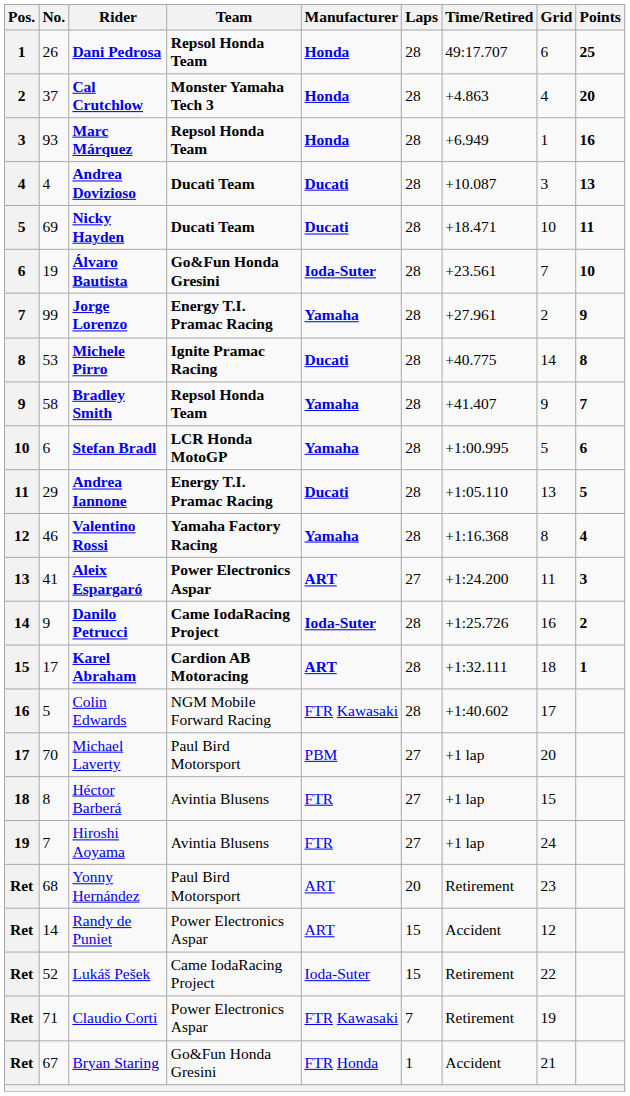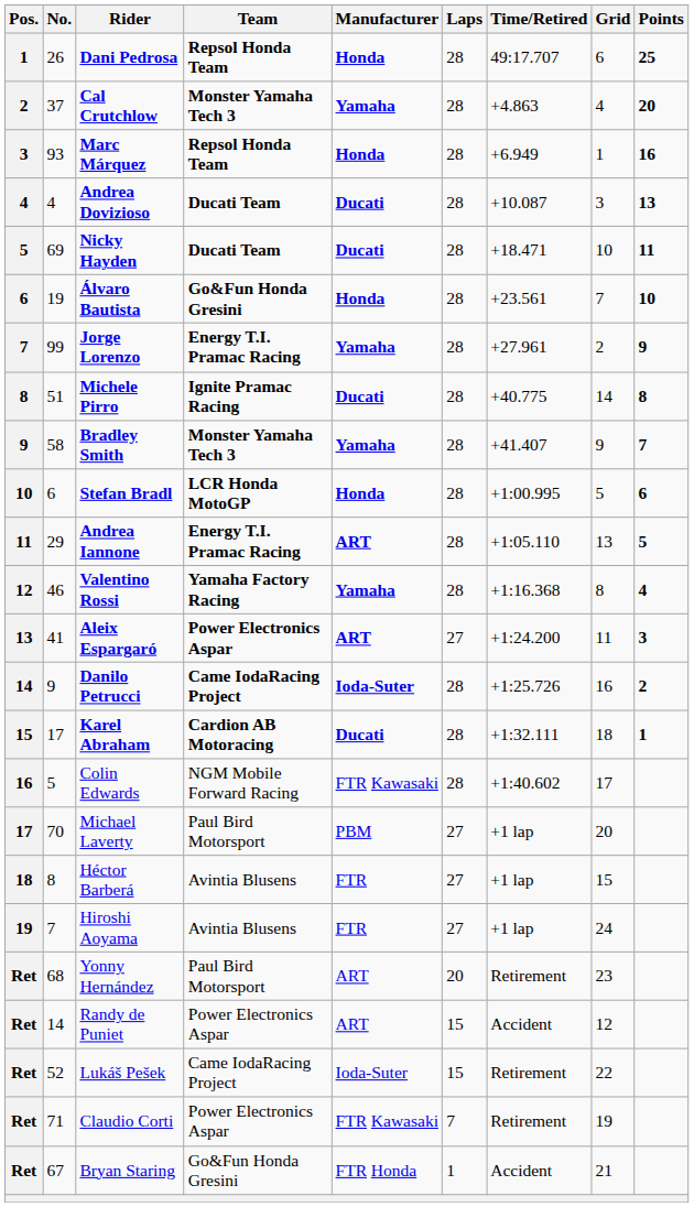 <table class="wikitable" style="font-size: 95%;">
 <tr>
 <th>Pos.</th>
 <th>No.</th>
 <th>Rider</th>
 <th>Team</th>
 <th>Manufacturer</th>
 <th>Laps</th>
 <th>Time/Retired</th>
 <th>Grid</th>
 <th>Points</th>
 </tr>
 <tr>
 <th>1</th>
 <td>26</td>
 <td> <strong><a href='#'>Dani Pedrosa</a></strong></td>
 <td><strong>Repsol Honda Team</strong></td>
 <td><strong><a href='#'>Honda</a></strong></td>
 <td>28</td>
 <td>49:17.707</td>
 <td>6</td>
 <td><strong>25</strong></td>
 </tr>
 <tr>
 <th>2</th>
 <td>37</td>
 <td> <strong><a href='#'>Cal Crutchlow</a></strong></td>
 <td><strong>Monster Yamaha Tech 3</strong></td>
-<td><strong><a href='#'>Honda</a></strong></td>
+<td><strong><a href='#'>Yamaha</a></strong></td>
 <td>28</td>
 <td>+4.863</td>
 <td>4</td>
 <td><strong>20</strong></td>
 </tr>
 <tr>
 <th>3</th>
 <td>93</td>
 <td> <strong><a href='#'>Marc Márquez</a></strong></td>
 <td><strong>Repsol Honda Team</strong></td>
 <td><strong><a href='#'>Honda</a></strong></td>
 <td>28</td>
 <td>+6.949</td>
 <td>1</td>
 <td><strong>16</strong></td>
 </tr>
 <tr>
 <th>4</th>
 <td>4</td>
 <td> <strong><a href='#'>Andrea Dovizioso</a></strong></td>
 <td><strong>Ducati Team</strong></td>
 <td><strong><a href='#'>Ducati</a></strong></td>
 <td>28</td>
 <td>+10.087</td>
 <td>3</td>
 <td><strong>13</strong></td>
 </tr>
 <tr>
 <th>5</th>
 <td>69</td>
 <td> <strong><a href='#'>Nicky Hayden</a></strong></td>
 <td><strong>Ducati Team</strong></td>
 <td><strong><a href='#'>Ducati</a></strong></td>
 <td>28</td>
 <td>+18.471</td>
 <td>10</td>
 <td><strong>11</strong></td>
 </tr>
 <tr>
 <th>6</th>
 <td>19</td>
 <td> <strong><a href='#'>Álvaro Bautista</a></strong></td>
 <td><strong>Go&Fun Honda Gresini</strong></td>
-<td><strong><a href='#'>Ioda-Suter</a></strong></td>
+<td><strong><a href='#'>Honda</a></strong></td>
 <td>28</td>
 <td>+23.561</td>
 <td>7</td>
 <td><strong>10</strong></td>
 </tr>
 <tr>
 <th>7</th>
 <td>99</td>
 <td> <strong><a href='#'>Jorge Lorenzo</a></strong></td>
 <td><strong>Energy T.I. Pramac Racing</strong></td>
 <td><strong><a href='#'>Yamaha</a></strong></td>
 <td>28</td>
 <td>+27.961</td>
 <td>2</td>
 <td><strong>9</strong></td>
 </tr>
 <tr>
 <th>8</th>
-<td>53</td>
+<td>51</td>
 <td> <strong><a href='#'>Michele Pirro</a></strong></td>
 <td><strong>Ignite Pramac Racing</strong></td>
 <td><strong><a href='#'>Ducati</a></strong></td>
 <td>28</td>
 <td>+40.775</td>
 <td>14</td>
 <td><strong>8</strong></td>
 </tr>
 <tr>
 <th>9</th>
 <td>58</td>
 <td> <strong><a href='#'>Bradley Smith</a></strong></td>
-<td><strong>Repsol Honda Team</strong></td>
+<td><strong>Monster Yamaha Tech 3</strong></td>
 <td><strong><a href='#'>Yamaha</a></strong></td>
 <td>28</td>
 <td>+41.407</td>
 <td>9</td>
 <td><strong>7</strong></td>
 </tr>
 <tr>
 <th>10</th>
 <td>6</td>
 <td> <strong><a href='#'>Stefan Bradl</a></strong></td>
 <td><strong>LCR Honda MotoGP</strong></td>
-<td><strong><a href='#'>Yamaha</a></strong></td>
+<td><strong><a href='#'>Honda</a></strong></td>
 <td>28</td>
 <td>+1:00.995</td>
 <td>5</td>
 <td><strong>6</strong></td>
 </tr>
 <tr>
 <th>11</th>
 <td>29</td>
 <td> <strong><a href='#'>Andrea Iannone</a></strong></td>
 <td><strong>Energy T.I. Pramac Racing</strong></td>
-<td><strong><a href='#'>Ducati</a></strong></td>
+<td><strong><a href='#'>ART</a></strong></td>
 <td>28</td>
 <td>+1:05.110</td>
 <td>13</td>
 <td><strong>5</strong></td>
 </tr>
 <tr>
 <th>12</th>
 <td>46</td>
 <td> <strong><a href='#'>Valentino Rossi</a></strong></td>
 <td><strong>Yamaha Factory Racing</strong></td>
 <td><strong><a href='#'>Yamaha</a></strong></td>
 <td>28</td>
 <td>+1:16.368</td>
 <td>8</td>
 <td><strong>4</strong></td>
 </tr>
 <tr>
 <th>13</th>
 <td>41</td>
 <td> <strong><a href='#'>Aleix Espargaró</a></strong></td>
 <td><strong>Power Electronics Aspar</strong></td>
 <td><strong><a href='#'>ART</a></strong></td>
 <td>27</td>
 <td>+1:24.200</td>
 <td>11</td>
 <td><strong>3</strong></td>
 </tr>
 <tr>
 <th>14</th>
 <td>9</td>
 <td> <strong><a href='#'>Danilo Petrucci</a></strong></td>
 <td><strong>Came IodaRacing Project</strong></td>
 <td><strong><a href='#'>Ioda-Suter</a></strong></td>
 <td>28</td>
 <td>+1:25.726</td>
 <td>16</td>
 <td><strong>2</strong></td>
 </tr>
 <tr>
 <th>15</th>
 <td>17</td>
 <td> <strong><a href='#'>Karel Abraham</a></strong></td>
 <td><strong>Cardion AB Motoracing</strong></td>
-<td><strong><a href='#'>ART</a></strong></td>
+<td><strong><a href='#'>Ducati</a></strong></td>
 <td>28</td>
 <td>+1:32.111</td>
 <td>18</td>
 <td><strong>1</strong></td>
 </tr>
 <tr>
 <th>16</th>
 <td>5</td>
 <td> <a href='#'>Colin Edwards</a></td>
 <td>NGM Mobile Forward Racing</td>
 <td><a href='#'>FTR</a> <a href='#'>Kawasaki</a></td>
 <td>28</td>
 <td>+1:40.602</td>
 <td>17</td>
 <td></td>
 </tr>
 <tr>
 <th>17</th>
 <td>70</td>
 <td> <a href='#'>Michael Laverty</a></td>
 <td>Paul Bird Motorsport</td>
 <td><a href='#'>PBM</a></td>
 <td>27</td>
 <td>+1 lap</td>
 <td>20</td>
 <td></td>
 </tr>
 <tr>
 <th>18</th>
 <td>8</td>
 <td> <a href='#'>Héctor Barberá</a></td>
 <td>Avintia Blusens</td>
 <td><a href='#'>FTR</a></td>
 <td>27</td>
 <td>+1 lap</td>
 <td>15</td>
 <td></td>
 </tr>
 <tr>
 <th>19</th>
 <td>7</td>
 <td> <a href='#'>Hiroshi Aoyama</a></td>
 <td>Avintia Blusens</td>
 <td><a href='#'>FTR</a></td>
 <td>27</td>
 <td>+1 lap</td>
 <td>24</td>
 <td></td>
 </tr>
 <tr>
 <th>Ret</th>
 <td>68</td>
 <td> <a href='#'>Yonny Hernández</a></td>
 <td>Paul Bird Motorsport</td>
 <td><a href='#'>ART</a></td>
 <td>20</td>
 <td>Retirement</td>
 <td>23</td>
 <td></td>
 </tr>
 <tr>
 <th>Ret</th>
 <td>14</td>
 <td> <a href='#'>Randy de Puniet</a></td>
 <td>Power Electronics Aspar</td>
 <td><a href='#'>ART</a></td>
 <td>15</td>
 <td>Accident</td>
 <td>12</td>
 <td></td>
 </tr>
 <tr>
 <th>Ret</th>
 <td>52</td>
 <td> <a href='#'>Lukáš Pešek</a></td>
 <td>Came IodaRacing Project</td>
 <td><a href='#'>Ioda-Suter</a></td>
 <td>15</td>
 <td>Retirement</td>
 <td>22</td>
 <td></td>
 </tr>
 <tr>
 <th>Ret</th>
 <td>71</td>
 <td> <a href='#'>Claudio Corti</a></td>
 <td>Power Electronics Aspar</td>
 <td><a href='#'>FTR</a> <a href='#'>Kawasaki</a></td>
 <td>7</td>
 <td>Retirement</td>
 <td>19</td>
 <td></td>
 </tr>
 <tr>
 <th>Ret</th>
 <td>67</td>
 <td> <a href='#'>Bryan Staring</a></td>
 <td>Go&Fun Honda Gresini</td>
 <td><a href='#'>FTR</a> <a href='#'>Honda</a></td>
 <td>1</td>
 <td>Accident</td>
 <td>21</td>
 <td></td>
 </tr>
 <tr>
 <th colspan=9></th>
 </tr>
 </table>
